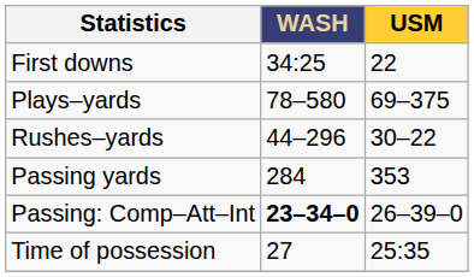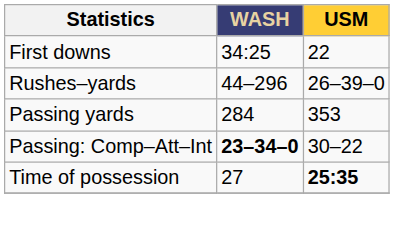 <table class="wikitable">
 <tr>
 <th>Statistics</th>
 <th style="background:#363c74; color:#e8d3a2">WASH</th>
 <th style="background:#ffce34; color:#000000">USM</th>
 </tr>
 <tr>
 <td>First downs</td>
 <td>34:25</td>
 <td>22</td>
 </tr>
 <tr>
-<td>Plays–yards</td>
-<td>78–580</td>
-<td>69–375</td>
-</tr>
-<tr>
 <td>Rushes–yards</td>
 <td>44–296</td>
-<td>30–22</td>
+<td>26–39–0</td>
 </tr>
 <tr>
 <td>Passing yards</td>
 <td>284</td>
 <td>353</td>
 </tr>
 <tr>
 <td>Passing: Comp–Att–Int</td>
 <td><strong>23–34–0</strong></td>
-<td>26–39–0</td>
+<td>30–22</td>
 </tr>
 <tr>
 <td>Time of possession</td>
 <td>27</td>
-<td>25:35</td>
+<td><strong>25:35</strong></td>
 </tr>
 <tr>
 </tr>
 </table>
